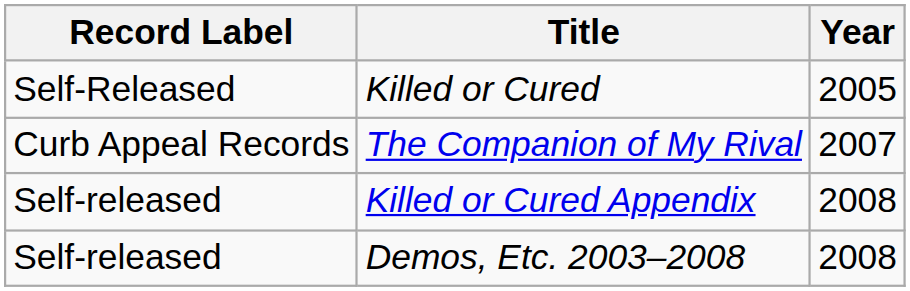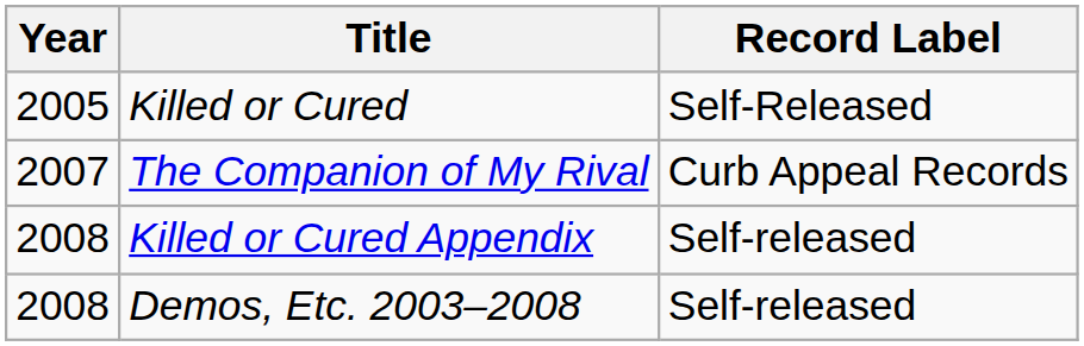 <table class="wikitable" border="1">
 <tr>
+<th>Year</th>
+<th>Title</th>
 <th>Record Label</th>
-<th>Title</th>
-<th>Year</th>
 </tr>
 <tr>
+<td>2005</td>
+<td><em>Killed or Cured</em></td>
 <td>Self-Released</td>
-<td><em>Killed or Cured</em></td>
-<td>2005</td>
 </tr>
 <tr>
+<td>2007</td>
+<td><em><a href='#'>The Companion of My Rival</a></em></td>
 <td>Curb Appeal Records</td>
-<td><em><a href='#'>The Companion of My Rival</a></em></td>
-<td>2007</td>
 </tr>
 <tr>
+<td>2008</td>
+<td><em><a href='#'>Killed or Cured Appendix</a></em></td>
 <td>Self-released</td>
-<td><em><a href='#'>Killed or Cured Appendix</a></em></td>
-<td>2008</td>
 </tr>
 <tr>
+<td>2008</td>
+<td><em>Demos, Etc. 2003–2008</em></td>
 <td>Self-released</td>
-<td><em>Demos, Etc. 2003–2008</em></td>
-<td>2008</td>
 </tr>
 </table>
